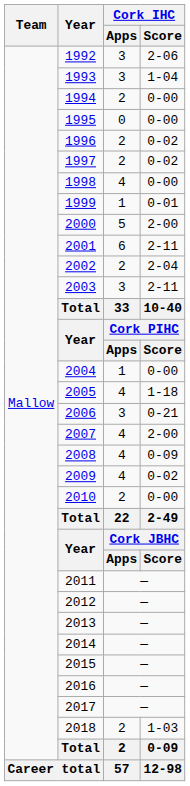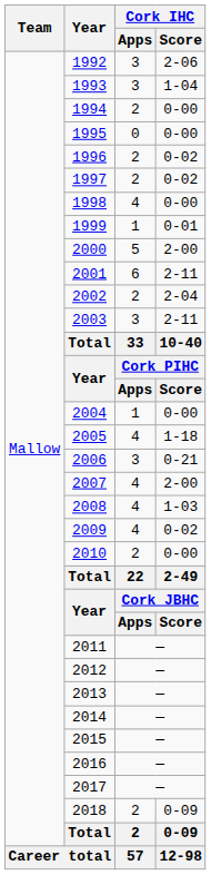 <table class="wikitable" style="text-align:center">
 <tr>
 <th rowspan="2">Team</th>
 <th rowspan="2">Year</th>
 <th colspan="2"><a href='#'>Cork IHC</a></th>
 </tr>
 <tr>
 <th>Apps</th>
 <th>Score</th>
 </tr>
 <tr>
 <td rowspan="34"><a href='#'>Mallow</a></td>
 <td><a href='#'>1992</a></td>
 <td>3</td>
 <td>2-06</td>
 </tr>
 <tr>
 <td><a href='#'>1993</a></td>
 <td>3</td>
 <td>1-04</td>
 </tr>
 <tr>
 <td><a href='#'>1994</a></td>
 <td>2</td>
 <td>0-00</td>
 </tr>
 <tr>
 <td><a href='#'>1995</a></td>
 <td>0</td>
 <td>0-00</td>
 </tr>
 <tr>
 <td><a href='#'>1996</a></td>
 <td>2</td>
 <td>0-02</td>
 </tr>
 <tr>
 <td><a href='#'>1997</a></td>
 <td>2</td>
 <td>0-02</td>
 </tr>
 <tr>
 <td><a href='#'>1998</a></td>
 <td>4</td>
 <td>0-00</td>
 </tr>
 <tr>
 <td><a href='#'>1999</a></td>
 <td>1</td>
 <td>0-01</td>
 </tr>
 <tr>
 <td><a href='#'>2000</a></td>
 <td>5</td>
 <td>2-00</td>
 </tr>
 <tr>
 <td><a href='#'>2001</a></td>
 <td>6</td>
 <td>2-11</td>
 </tr>
 <tr>
 <td><a href='#'>2002</a></td>
 <td>2</td>
 <td>2-04</td>
 </tr>
 <tr>
 <td><a href='#'>2003</a></td>
 <td>3</td>
 <td>2-11</td>
 </tr>
 <tr>
 <th>Total</th>
 <th>33</th>
 <th>10-40</th>
 </tr>
 <tr>
 <th rowspan=2>Year</th>
 <th colspan=2><a href='#'>Cork PIHC</a></th>
 </tr>
 <tr>
 <th>Apps</th>
 <th>Score</th>
 </tr>
 <tr>
 <td><a href='#'>2004</a></td>
 <td>1</td>
 <td>0-00</td>
 </tr>
 <tr>
 <td><a href='#'>2005</a></td>
 <td>4</td>
 <td>1-18</td>
 </tr>
 <tr>
 <td><a href='#'>2006</a></td>
 <td>3</td>
 <td>0-21</td>
 </tr>
 <tr>
 <td><a href='#'>2007</a></td>
 <td>4</td>
 <td>2-00</td>
 </tr>
 <tr>
 <td><a href='#'>2008</a></td>
 <td>4</td>
-<td>0-09</td>
+<td>1-03</td>
 </tr>
 <tr>
 <td><a href='#'>2009</a></td>
 <td>4</td>
 <td>0-02</td>
 </tr>
 <tr>
 <td><a href='#'>2010</a></td>
 <td>2</td>
 <td>0-00</td>
 </tr>
 <tr>
 <th>Total</th>
 <th>22</th>
 <th>2-49</th>
 </tr>
 <tr>
 <th rowspan=2>Year</th>
 <th colspan=2><a href='#'>Cork JBHC</a></th>
 </tr>
 <tr>
 <th>Apps</th>
 <th>Score</th>
 </tr>
 <tr>
 <td>2011</td>
 <td colspan=2>—</td>
 </tr>
 <tr>
 <td>2012</td>
 <td colspan=2>—</td>
 </tr>
 <tr>
 <td>2013</td>
 <td colspan=2>—</td>
 </tr>
 <tr>
 <td>2014</td>
 <td colspan=2>—</td>
 </tr>
 <tr>
 <td>2015</td>
 <td colspan=2>—</td>
 </tr>
 <tr>
 <td>2016</td>
 <td colspan=2>—</td>
 </tr>
 <tr>
 <td>2017</td>
 <td colspan=2>—</td>
 </tr>
 <tr>
 <td>2018</td>
 <td>2</td>
-<td>1-03</td>
+<td>0-09</td>
 </tr>
 <tr>
 <th>Total</th>
 <th>2</th>
 <th>0-09</th>
 </tr>
 <tr>
 <th colspan="2">Career total</th>
 <th>57</th>
 <th>12-98</th>
 </tr>
 </table>
